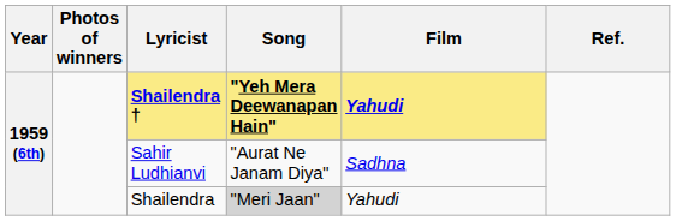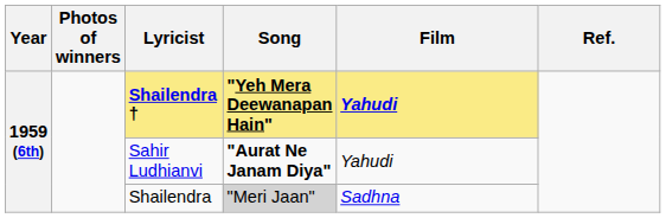 <table class="wikitable sortable" style="text-align:left;">
 <tr>
 <th scope="col" style="width:3%; text-align:center;">Year</th>
 <th scope="col" style="width:3%;text-align:center;">Photos of winners</th>
 <th scope="col" style="width:15%;text-align:center;">Lyricist</th>
 <th scope="col" style="width:15%;text-align:center;">Song</th>
 <th>Film</th>
 <th>Ref.</th>
 </tr>
 <tr>
 <th rowspan="3" scope="row" style="text-align:center">1959<br><small>(<a href='#'>6th</a>)</small></th>
 <td rowspan="3" style="text-align:center"></td>
 <td style="background:#FAEB86;"><a href='#'><strong>Shailendra</strong></a> <strong>†</strong></td>
 <td style="background:#FAEB86;"><strong>"<u>Yeh Mera Deewanapan Hain</u>"</strong></td>
 <td style="background:#FAEB86;"><strong><em><a href='#'>Yahudi</a></em></strong></td>
 <td rowspan="3"></td>
 </tr>
 <tr>
 <td><a href='#'>Sahir Ludhianvi</a></td>
-<td>"Aurat Ne Janam Diya"</td>
-<td><a href='#'><em>Sadhna</em></a></td>
+<td><strong>"Aurat Ne Janam Diya"</strong></td>
+<td><em>Yahudi</em></td>
 </tr>
 <tr>
 <td>Shailendra</td>
 <td style="background: lightgrey;">"Meri Jaan"</td>
-<td><em>Yahudi</em></td>
+<td><a href='#'><em>Sadhna</em></a></td>
 </tr>
 </table>
